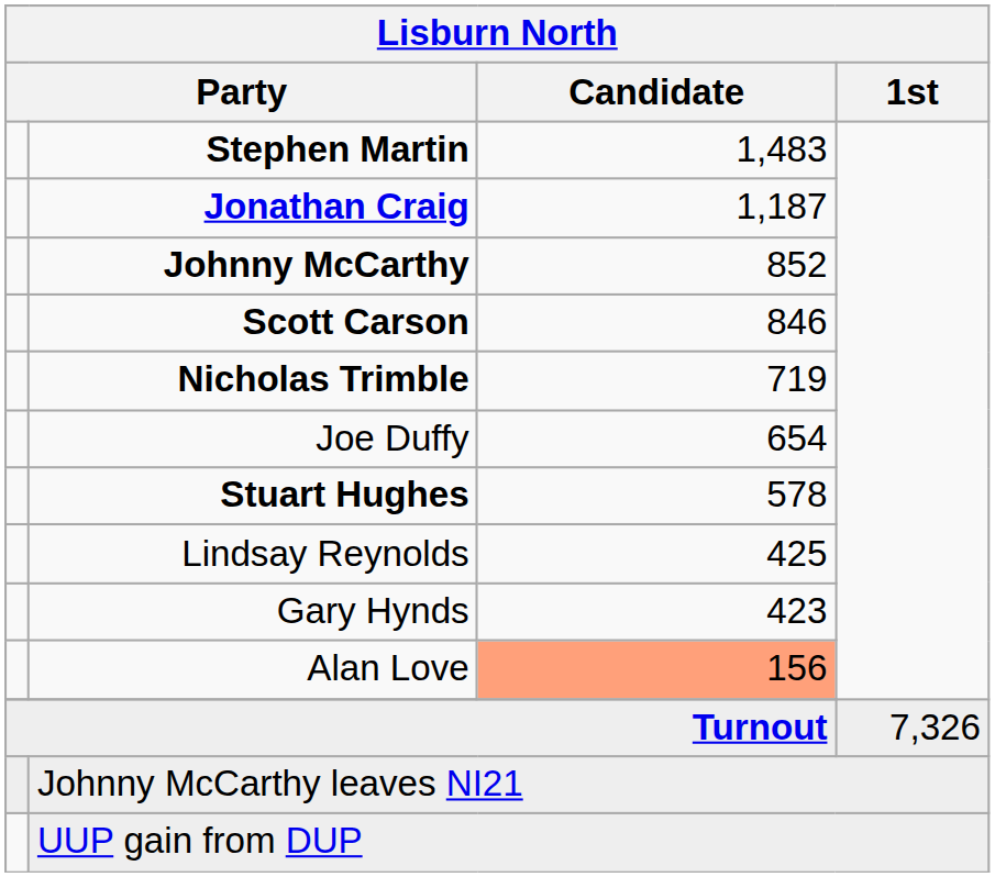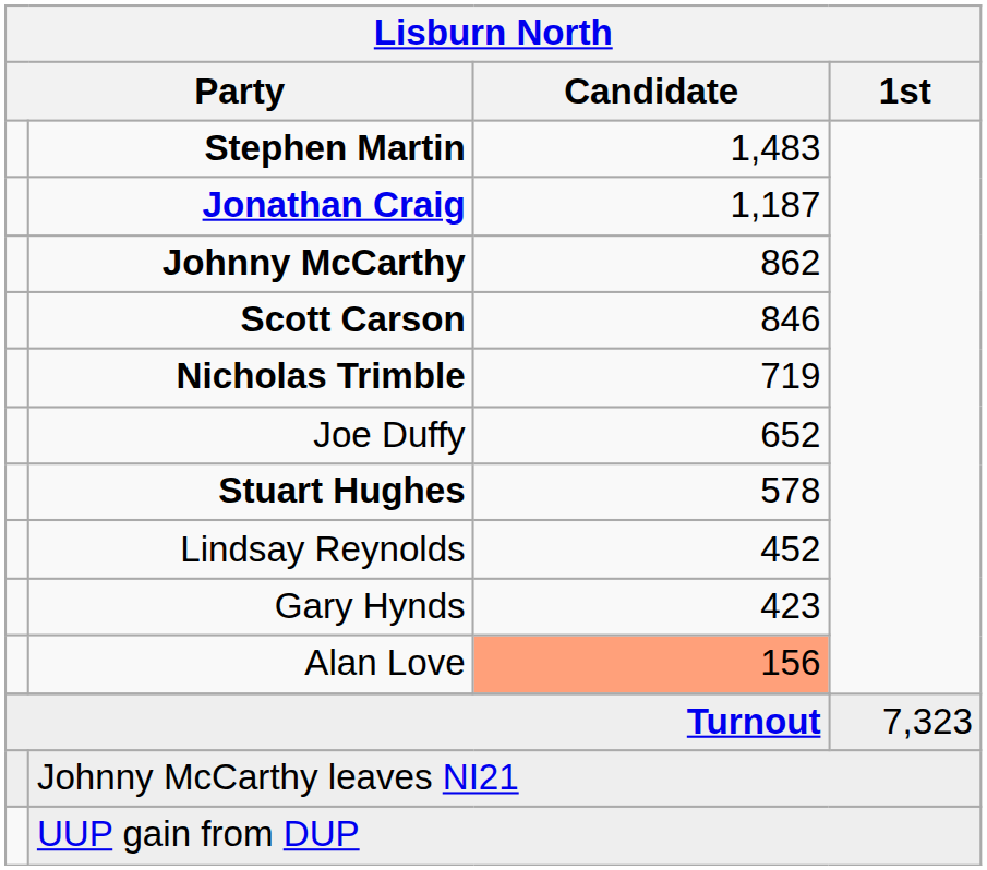 <table class="wikitable">
 <tr>
 <th colspan="4" align="center"><a href='#'>Lisburn North</a></th>
 </tr>
 <tr>
 <th colspan="2" align="center" width=200>Party</th>
 <th width=150>Candidate</th>
 <th width=60>1st </th>
 </tr>
 <tr>
 <td></td>
 <td align="right"><strong>Stephen Martin</strong></td>
 <td align="right">1,483</td>
 </tr>
 <tr>
 <td></td>
 <td align="right"><strong><a href='#'>Jonathan Craig</a></strong></td>
 <td align="right">1,187</td>
 </tr>
 <tr>
 <td></td>
 <td align="right"><strong>Johnny McCarthy</strong></td>
-<td align="right">852</td>
+<td align="right">862</td>
 </tr>
 <tr>
 <td></td>
 <td align="right"><strong>Scott Carson</strong></td>
 <td align="right">846</td>
 </tr>
 <tr>
 <td></td>
 <td align="right"><strong>Nicholas Trimble</strong></td>
 <td align="right">719</td>
 </tr>
 <tr>
 <td></td>
 <td align="right">Joe Duffy</td>
-<td align="right">654</td>
+<td align="right">652</td>
 </tr>
 <tr>
 <td></td>
 <td align="right"><strong>Stuart Hughes</strong></td>
 <td align="right">578</td>
 </tr>
 <tr>
 <td></td>
 <td align="right">Lindsay Reynolds</td>
-<td align="right">425</td>
+<td align="right">452</td>
 </tr>
 <tr>
 <td></td>
 <td align="right">Gary Hynds</td>
 <td align="right">423</td>
 </tr>
 <tr>
 <td></td>
 <td align="right">Alan Love</td>
 <td align="right" style="background: lightsalmon;">156</td>
 </tr>
 <tr>
 </tr>
 <tr bgcolor="EEEEEE">
 <td colspan=3 align="right"><strong><a href='#'>Turnout</a></strong></td>
-<td align="right">7,326</td>
+<td align="right">7,323</td>
 </tr>
 <tr bgcolor="EEEEEE">
 <td bgcolor=></td>
 <td colspan=3 bgcolor="EEEEEE">Johnny McCarthy leaves <a href='#'>NI21</a></td>
 </tr>
 <tr>
 <td bgcolor=></td>
 <td colspan=4 bgcolor="EEEEEE"><a href='#'>UUP</a> gain from <a href='#'>DUP</a></td>
 </tr>
 </table>
